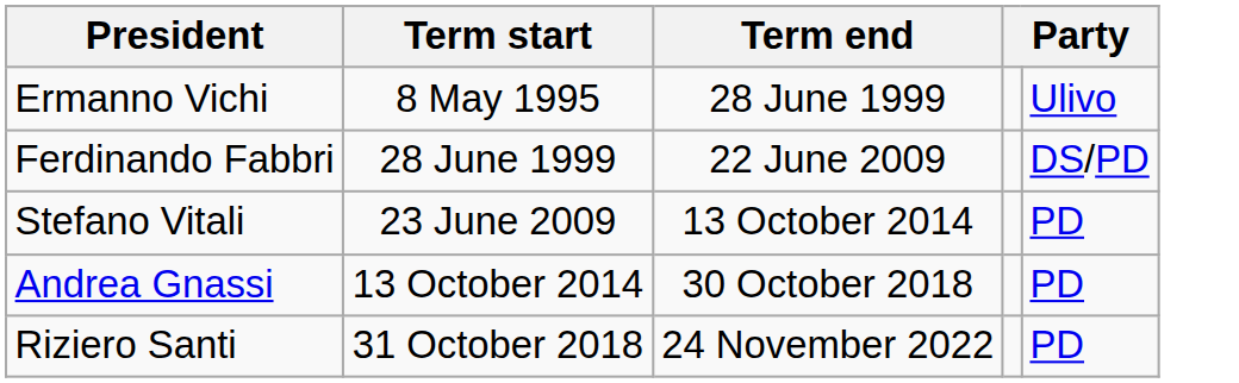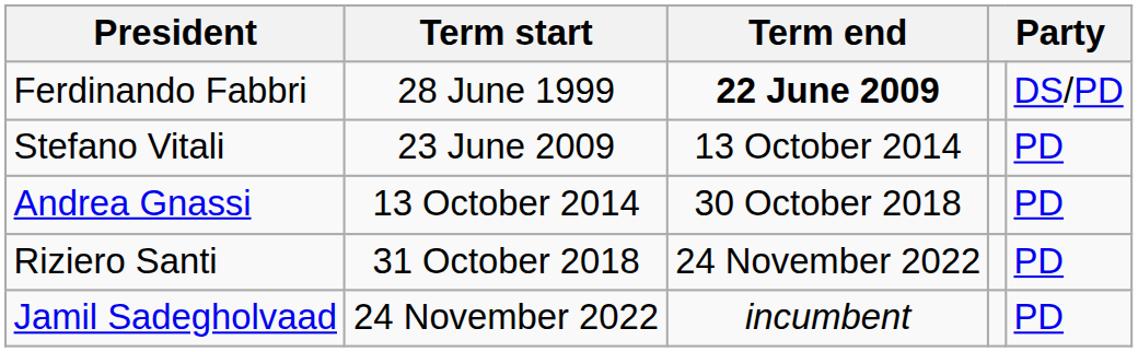 <table class="wikitable">
 <tr>
 <th>President</th>
 <th>Term start</th>
 <th>Term end</th>
 <th colspan="2" class="unsortable">Party</th>
 </tr>
 <tr>
-<td>Ermanno Vichi</td>
-<td align=center>8 May 1995</td>
-<td align=center>28 June 1999</td>
-<td bgcolor=></td>
-<td><a href='#'>Ulivo</a></td>
-</tr>
-<tr>
 <td>Ferdinando Fabbri</td>
 <td align=center>28 June 1999</td>
-<td align=center>22 June 2009</td>
+<td align=center><strong>22 June 2009</strong></td>
 <td bgcolor=></td>
 <td><a href='#'>DS</a>/<a href='#'>PD</a></td>
 </tr>
 <tr>
 <td>Stefano Vitali</td>
 <td align=center>23 June 2009</td>
 <td align=center>13 October 2014</td>
 <td bgcolor=></td>
 <td><a href='#'>PD</a></td>
 </tr>
 <tr>
 <td><a href='#'>Andrea Gnassi</a></td>
 <td align=center>13 October 2014</td>
 <td align=center>30 October 2018</td>
 <td bgcolor=></td>
 <td><a href='#'>PD</a></td>
 </tr>
 <tr>
 <td>Riziero Santi</td>
 <td align=center>31 October 2018</td>
 <td align=center>24 November 2022</td>
 <td bgcolor=></td>
 <td><a href='#'>PD</a></td>
 </tr>
+<tr>
+<td><a href='#'>Jamil Sadegholvaad</a></td>
+<td align=center>24 November 2022</td>
+<td align=center><em>incumbent</em></td>
+<td bgcolor=></td>
+<td><a href='#'>PD</a></td>
+</tr>
 </table>
